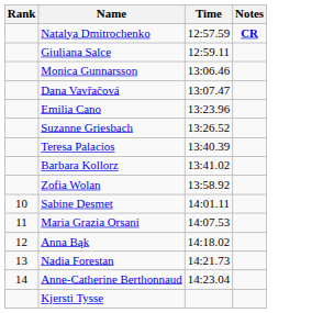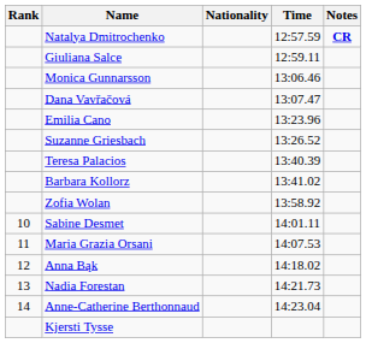 <table class="wikitable sortable" style="text-align:center">
 <tr>
 <th>Rank</th>
 <th>Name</th>
+<th>Nationality</th>
 <th>Time</th>
 <th>Notes</th>
 </tr>
 <tr>
 <td></td>
 <td align="left"><a href='#'>Natalya Dmitrochenko</a></td>
+<td align=left></td>
 <td>12:57.59</td>
 <td><strong><a href='#'>CR</a></strong></td>
 </tr>
 <tr>
 <td></td>
 <td align="left"><a href='#'>Giuliana Salce</a></td>
+<td align=left></td>
 <td>12:59.11</td>
 <td></td>
 </tr>
 <tr>
 <td></td>
 <td align="left"><a href='#'>Monica Gunnarsson</a></td>
+<td align=left></td>
 <td>13:06.46</td>
 <td></td>
 </tr>
 <tr>
 <td></td>
 <td align="left"><a href='#'>Dana Vavřačová</a></td>
+<td align=left></td>
 <td>13:07.47</td>
 <td></td>
 </tr>
 <tr>
 <td></td>
 <td align="left"><a href='#'>Emilia Cano</a></td>
+<td align=left></td>
 <td>13:23.96</td>
 <td></td>
 </tr>
 <tr>
 <td></td>
 <td align="left"><a href='#'>Suzanne Griesbach</a></td>
+<td align=left></td>
 <td>13:26.52</td>
 <td></td>
 </tr>
 <tr>
 <td></td>
 <td align="left"><a href='#'>Teresa Palacios</a></td>
+<td align=left></td>
 <td>13:40.39</td>
 <td></td>
 </tr>
 <tr>
 <td></td>
 <td align="left"><a href='#'>Barbara Kollorz</a></td>
+<td align=left></td>
 <td>13:41.02</td>
 <td></td>
 </tr>
 <tr>
 <td></td>
 <td align="left"><a href='#'>Zofia Wolan</a></td>
+<td align=left></td>
 <td>13:58.92</td>
 <td></td>
 </tr>
 <tr>
 <td>10</td>
 <td align="left"><a href='#'>Sabine Desmet</a></td>
+<td align=left></td>
 <td>14:01.11</td>
 <td></td>
 </tr>
 <tr>
 <td>11</td>
 <td align="left"><a href='#'>Maria Grazia Orsani</a></td>
+<td align=left></td>
 <td>14:07.53</td>
 <td></td>
 </tr>
 <tr>
 <td>12</td>
 <td align="left"><a href='#'>Anna Bąk</a></td>
+<td align=left></td>
 <td>14:18.02</td>
 <td></td>
 </tr>
 <tr>
 <td>13</td>
 <td align="left"><a href='#'>Nadia Forestan</a></td>
+<td align=left></td>
 <td>14:21.73</td>
 <td></td>
 </tr>
 <tr>
 <td>14</td>
 <td align="left"><a href='#'>Anne-Catherine Berthonnaud</a></td>
+<td align=left></td>
 <td>14:23.04</td>
 <td></td>
 </tr>
 <tr>
 <td></td>
 <td align="left"><a href='#'>Kjersti Tysse</a></td>
+<td align=left></td>
 <td></td>
 <td></td>
 </tr>
 </table>
